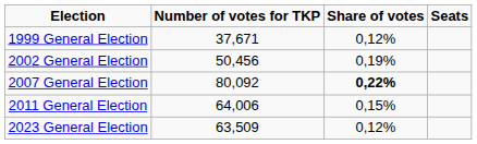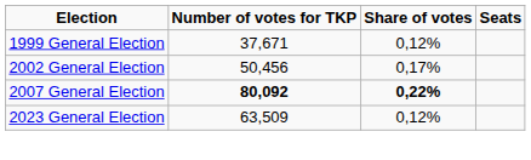 <table class="sortable wikitable">
 <tr>
 <td align=center><strong>Election</strong></td>
 <td><strong>Number of votes for TKP</strong></td>
 <td><strong>Share of votes</strong></td>
 <td><strong>Seats</strong></td>
 </tr>
 <tr>
 <td align=center><a href='#'>1999 General Election</a></td>
 <td align=center>37,671</td>
 <td align=center>0,12%</td>
 <td align=center></td>
 </tr>
 <tr>
 <td align=center><a href='#'>2002 General Election</a></td>
 <td align=center>50,456</td>
-<td align=center>0,19%</td>
+<td align=center>0,17%</td>
 <td align=center></td>
 </tr>
 <tr>
 <td align=center><a href='#'>2007 General Election</a></td>
-<td align=center>80,092</td>
+<td align=center><strong>80,092</strong></td>
 <td align=center><strong>0,22%</strong></td>
-<td align=center></td>
-</tr>
-<tr>
-<td align=center><a href='#'>2011 General Election</a></td>
-<td align=center>64,006</td>
-<td align=center>0,15%</td>
 <td align=center></td>
 </tr>
 <tr>
 <td align=center><a href='#'>2023 General Election</a></td>
 <td align=center>63,509</td>
 <td align=center>0,12%</td>
 <td align=center></td>
 </tr>
 </table>
